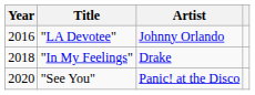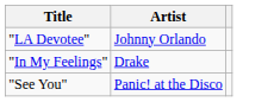 <table class="wikitable">
 <tr>
-<th scope="col">Year</th>
 <th scope="col">Title</th>
 <th scope="col">Artist</th>
 <th scope="col"></th>
 </tr>
 <tr>
-<td>2016</td>
 <td>"<a href='#'>LA Devotee</a>"</td>
 <td><a href='#'>Johnny Orlando</a></td>
 <td></td>
 </tr>
 <tr>
-<td>2018</td>
 <td>"<a href='#'>In My Feelings</a>"</td>
 <td><a href='#'>Drake</a></td>
 <td></td>
 </tr>
 <tr>
-<td>2020</td>
 <td>"See You"</td>
 <td><a href='#'>Panic! at the Disco</a></td>
 <td></td>
 </tr>
 </table>
